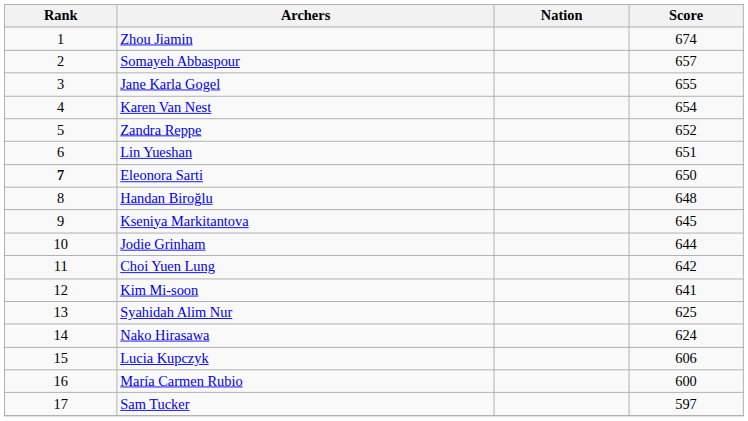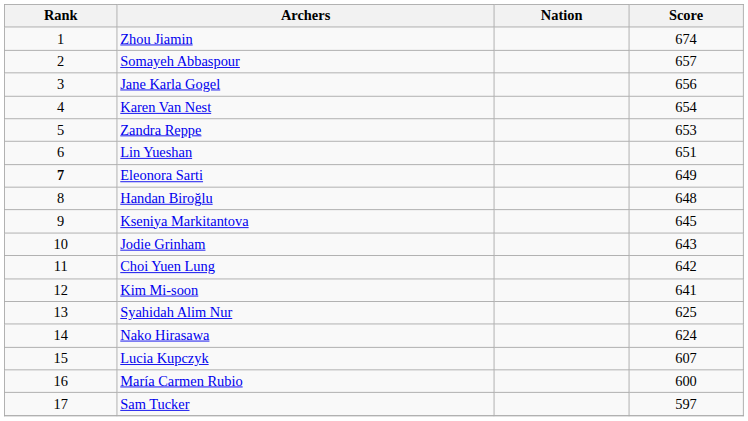 <table class="wikitable sortable" style="text-align:center" width=65%>
 <tr>
 <th>Rank</th>
 <th>Archers</th>
 <th>Nation</th>
 <th>Score</th>
 </tr>
 <tr>
 <td>1</td>
 <td align=left><a href='#'>Zhou Jiamin</a></td>
 <td align=left></td>
 <td align=center>674</td>
 </tr>
 <tr>
 <td>2</td>
 <td align=left><a href='#'>Somayeh Abbaspour</a></td>
 <td align=left></td>
 <td align=center>657</td>
 </tr>
 <tr>
 <td>3</td>
 <td align=left><a href='#'>Jane Karla Gogel</a></td>
 <td align=left></td>
-<td align=center>655</td>
+<td align=center>656</td>
 </tr>
 <tr>
 <td>4</td>
 <td align=left><a href='#'>Karen Van Nest</a></td>
 <td align=left></td>
 <td align=center>654</td>
 </tr>
 <tr>
 <td>5</td>
 <td align=left><a href='#'>Zandra Reppe</a></td>
 <td align=left></td>
-<td align=center>652</td>
+<td align=center>653</td>
 </tr>
 <tr>
 <td>6</td>
 <td align=left><a href='#'>Lin Yueshan</a></td>
 <td align=left></td>
 <td align=center>651</td>
 </tr>
 <tr>
 <td><strong>7</strong></td>
 <td align=left><a href='#'>Eleonora Sarti</a></td>
 <td align=left></td>
-<td align=center>650</td>
+<td align=center>649</td>
 </tr>
 <tr>
 <td>8</td>
 <td align=left><a href='#'>Handan Biroğlu</a></td>
 <td align=left></td>
 <td align=center>648</td>
 </tr>
 <tr>
 <td>9</td>
 <td align=left><a href='#'>Kseniya Markitantova</a></td>
 <td align=left></td>
 <td align=center>645</td>
 </tr>
 <tr>
 <td>10</td>
 <td align=left><a href='#'>Jodie Grinham</a></td>
 <td align=left></td>
-<td align=center>644</td>
+<td align=center>643</td>
 </tr>
 <tr>
 <td>11</td>
 <td align=left><a href='#'>Choi Yuen Lung</a></td>
 <td align=left></td>
 <td align=center>642</td>
 </tr>
 <tr>
 <td>12</td>
 <td align=left><a href='#'>Kim Mi-soon</a></td>
 <td align=left></td>
 <td align=center>641</td>
 </tr>
 <tr>
 <td>13</td>
 <td align=left><a href='#'>Syahidah Alim Nur</a></td>
 <td align=left></td>
 <td align=center>625</td>
 </tr>
 <tr>
 <td>14</td>
 <td align=left><a href='#'>Nako Hirasawa</a></td>
 <td align=left></td>
 <td align=center>624</td>
 </tr>
 <tr>
 <td>15</td>
 <td align=left><a href='#'>Lucia Kupczyk</a></td>
 <td align=left></td>
-<td align=center>606</td>
+<td align=center>607</td>
 </tr>
 <tr>
 <td>16</td>
 <td align=left><a href='#'>María Carmen Rubio</a></td>
 <td align=left></td>
 <td align=center>600</td>
 </tr>
 <tr>
 <td>17</td>
 <td align=left><a href='#'>Sam Tucker</a></td>
 <td align=left></td>
 <td align=center>597</td>
 </tr>
 <tr>
 </tr>
 </table>
